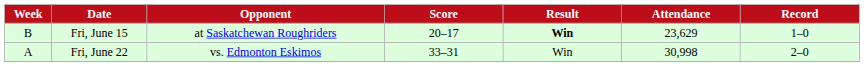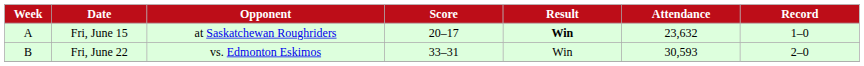 <table class="wikitable sortable">
 <tr>
 <th style="background:#bd0d18;color:#FFFFFF;"  width="4%">Week</th>
 <th style="background:#bd0d18;color:#FFFFFF;"  width="8%">Date</th>
 <th style="background:#bd0d18;color:#FFFFFF;"  width="20%">Opponent</th>
 <th style="background:#bd0d18;color:#FFFFFF;"  width="10%">Score</th>
 <th style="background:#bd0d18;color:#FFFFFF;"  width="10%">Result</th>
 <th style="background:#bd0d18;color:#FFFFFF;"  width="10%">Attendance</th>
 <th style="background:#bd0d18;color:#FFFFFF;"  width="10%">Record</th>
 </tr>
 <tr align="center" bgcolor="#ddffdd">
-<td>B</td>
+<td>A</td>
 <td>Fri, June 15</td>
 <td>at <a href='#'>Saskatchewan Roughriders</a></td>
 <td>20–17</td>
 <td><strong>Win</strong></td>
-<td>23,629</td>
+<td>23,632</td>
 <td>1–0</td>
 </tr>
 <tr align="center" bgcolor="#ddffdd">
-<td>A</td>
+<td>B</td>
 <td>Fri, June 22</td>
 <td>vs. <a href='#'>Edmonton Eskimos</a></td>
 <td>33–31</td>
 <td>Win</td>
-<td>30,998</td>
+<td>30,593</td>
 <td>2–0</td>
 </tr>
 <tr>
 </tr>
 </table>
